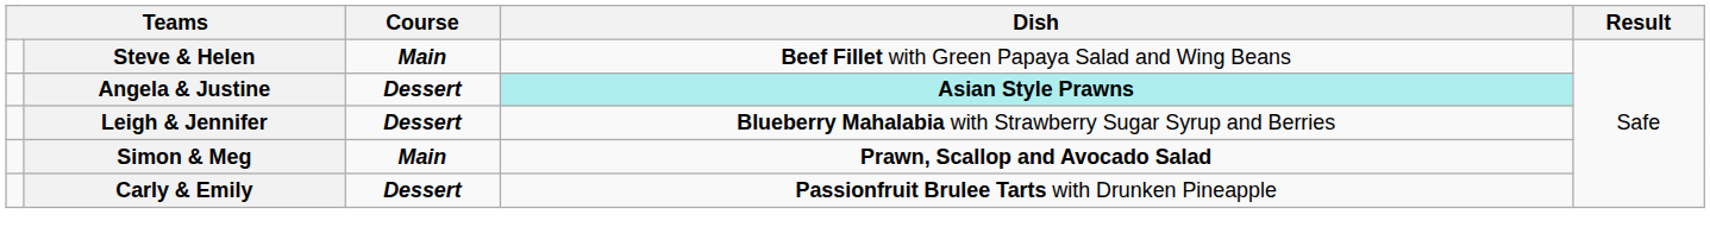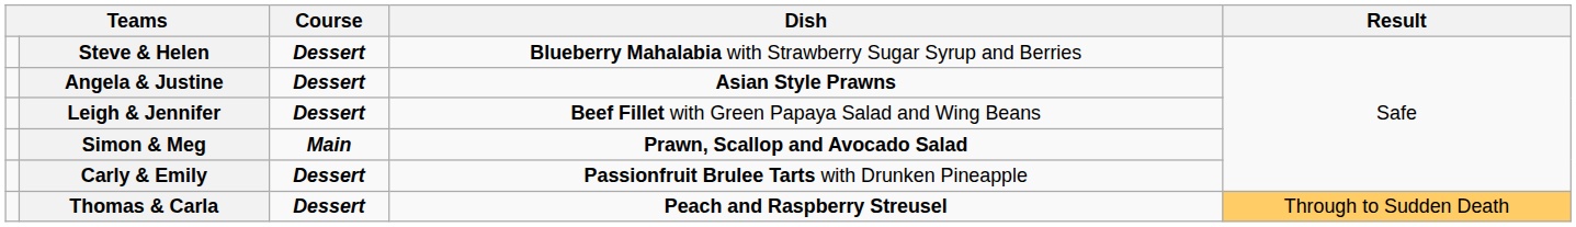 <table class="wikitable plainrowheaders" style="text-align:center; font-size:90%; width:80em; margin:auto;">
 <tr>
 <th colspan=2>Teams</th>
 <th>Course</th>
 <th>Dish</th>
 <th>Result</th>
 </tr>
 <tr>
 <td></td>
 <th>Steve & Helen</th>
-<td><strong><em>Main</em></strong></td>
-<td><strong>Beef Fillet</strong> with Green Papaya Salad and Wing Beans</td>
+<td><strong><em>Dessert</em></strong></td>
+<td><strong>Blueberry Mahalabia</strong> with Strawberry Sugar Syrup and Berries</td>
 <td rowspan=5>Safe</td>
 </tr>
 <tr>
 <td></td>
 <th>Angela & Justine</th>
 <td><strong><em>Dessert</em></strong></td>
-<td style="background: paleturquoise;"><strong>Asian Style Prawns</strong></td>
+<td><strong>Asian Style Prawns</strong></td>
 </tr>
 <tr>
 <td></td>
 <th>Leigh & Jennifer</th>
 <td><strong><em>Dessert</em></strong></td>
-<td><strong>Blueberry Mahalabia</strong> with Strawberry Sugar Syrup and Berries</td>
+<td><strong>Beef Fillet</strong> with Green Papaya Salad and Wing Beans</td>
 </tr>
 <tr>
 <td></td>
 <th>Simon & Meg</th>
 <td><strong><em>Main</em></strong></td>
 <td><strong>Prawn, Scallop and Avocado Salad</strong></td>
 </tr>
 <tr>
 <td></td>
 <th>Carly & Emily</th>
 <td><strong><em>Dessert</em></strong></td>
 <td><strong>Passionfruit Brulee Tarts</strong> with Drunken Pineapple</td>
 </tr>
+<tr>
+<td></td>
+<th>Thomas & Carla</th>
+<td><strong><em>Dessert</em></strong></td>
+<td><strong>Peach and Raspberry Streusel</strong></td>
+<td bgcolor=#FFCC66>Through to Sudden Death</td>
+</tr>
 </table>
